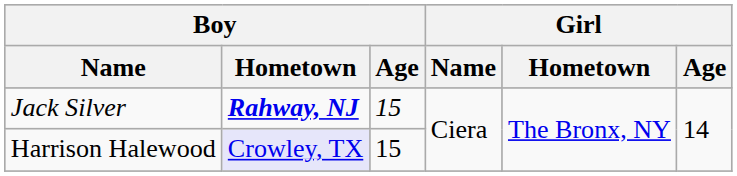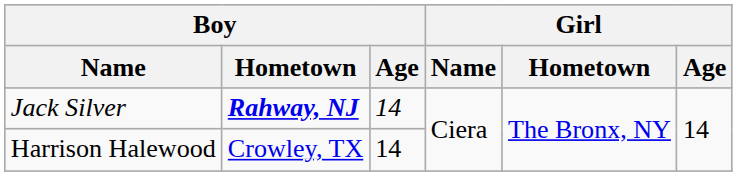 <table class="wikitable">
 <tr>
 <th colspan="3">Boy</th>
 <th colspan="3">Girl</th>
 </tr>
 <tr>
 <th>Name</th>
 <th>Hometown</th>
 <th>Age</th>
 <th>Name</th>
 <th>Hometown</th>
 <th>Age</th>
 </tr>
 <tr>
 <td><em>Jack Silver</em></td>
 <td><strong><em><a href='#'>Rahway, NJ</a></em></strong></td>
-<td><em>15</em></td>
+<td><em>14</em></td>
 <td rowspan="2">Ciera</td>
 <td rowspan="2"><a href='#'>The Bronx, NY</a></td>
 <td rowspan="2">14</td>
 </tr>
 <tr>
 <td>Harrison Halewood</td>
-<td style="background: lavender;"><a href='#'>Crowley, TX</a></td>
-<td>15</td>
+<td><a href='#'>Crowley, TX</a></td>
+<td>14</td>
 </tr>
 </table>
